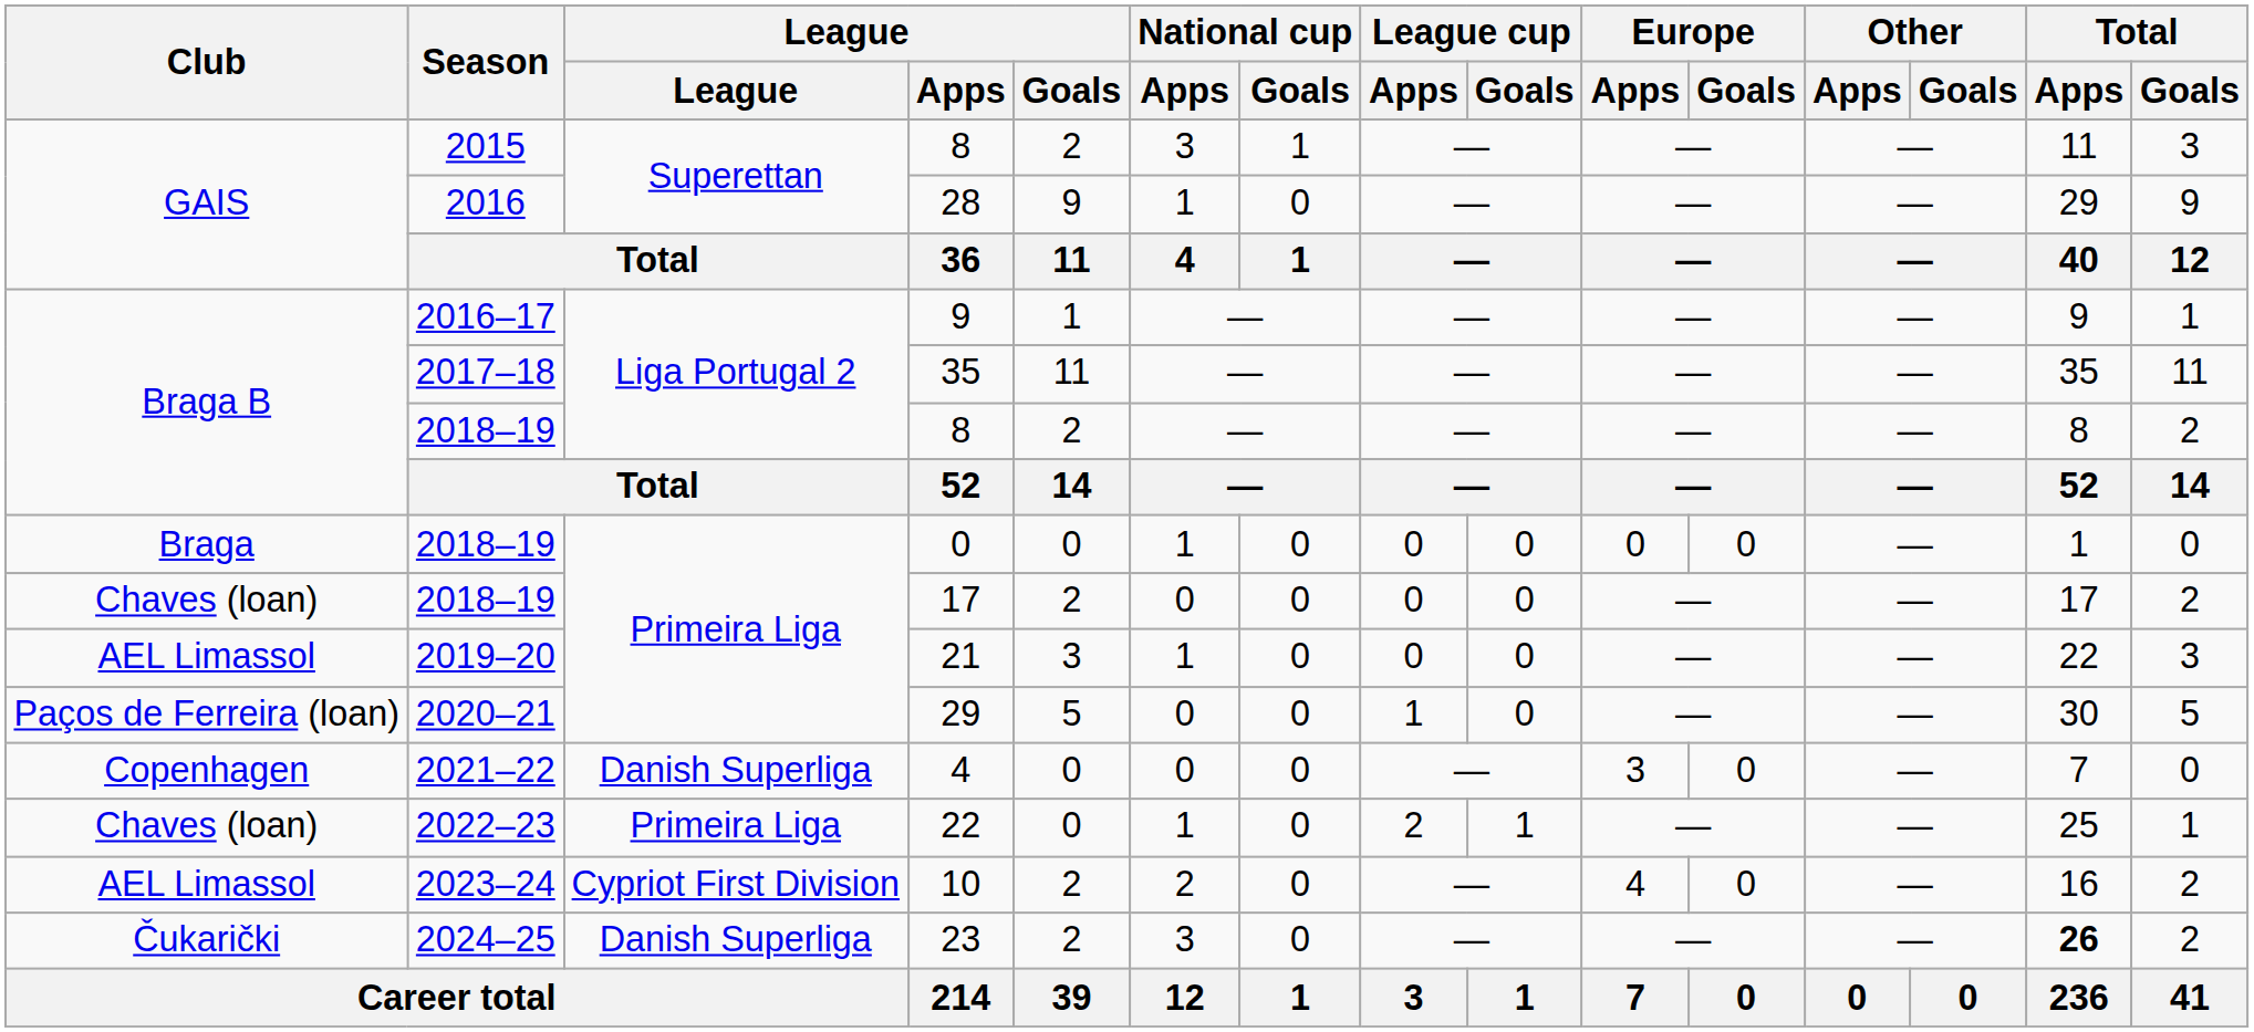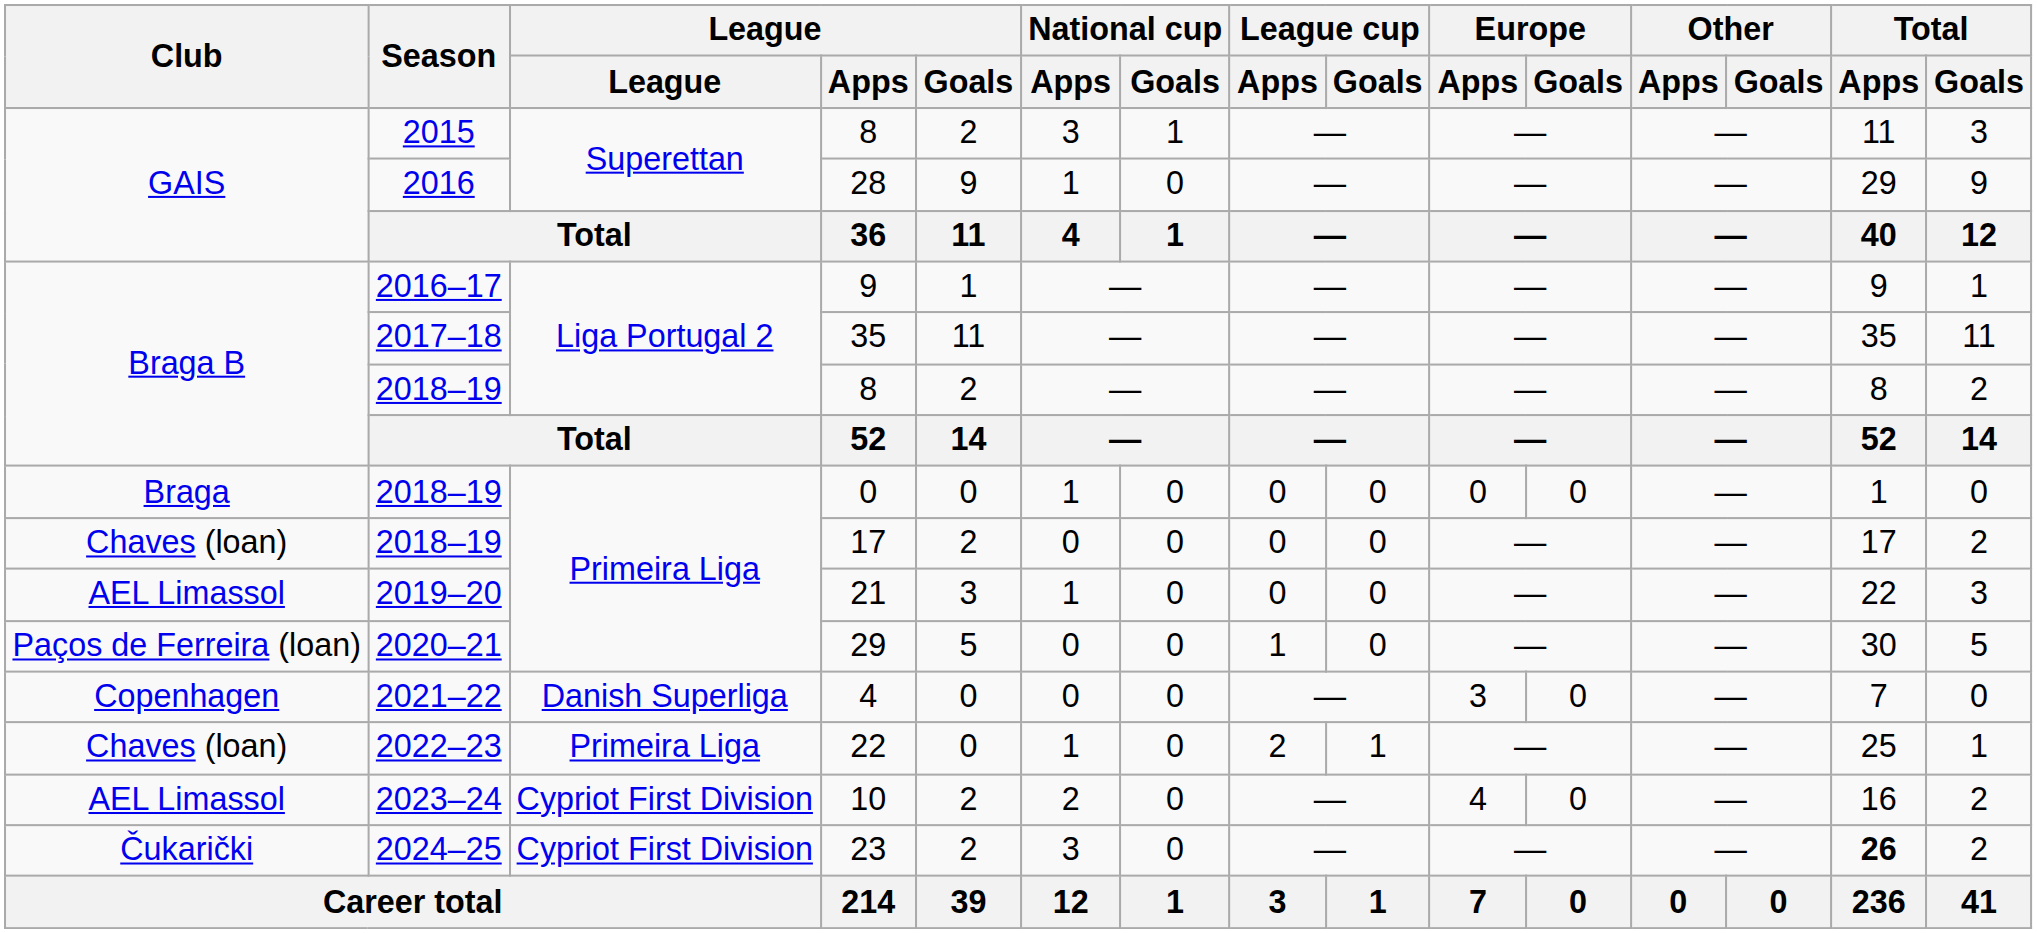 <table class="wikitable" style="text-align:center">
 <tr>
 <th rowspan="2">Club</th>
 <th rowspan="2">Season</th>
 <th colspan="3">League</th>
 <th colspan="2">National cup</th>
 <th colspan="2">League cup</th>
 <th colspan="2">Europe</th>
 <th colspan="2">Other</th>
 <th colspan="2">Total</th>
 </tr>
 <tr>
 <th>League</th>
 <th>Apps</th>
 <th>Goals</th>
 <th>Apps</th>
 <th>Goals</th>
 <th>Apps</th>
 <th>Goals</th>
 <th>Apps</th>
 <th>Goals</th>
 <th>Apps</th>
 <th>Goals</th>
 <th>Apps</th>
 <th>Goals</th>
 </tr>
 <tr>
 <td rowspan="3"><a href='#'>GAIS</a></td>
 <td><a href='#'>2015</a></td>
 <td rowspan="2"><a href='#'>Superettan</a></td>
 <td>8</td>
 <td>2</td>
 <td>3</td>
 <td>1</td>
 <td colspan="2">—</td>
 <td colspan="2">—</td>
 <td colspan="2">—</td>
 <td>11</td>
 <td>3</td>
 </tr>
 <tr>
 <td><a href='#'>2016</a></td>
 <td>28</td>
 <td>9</td>
 <td>1</td>
 <td>0</td>
 <td colspan="2">—</td>
 <td colspan="2">—</td>
 <td colspan="2">—</td>
 <td>29</td>
 <td>9</td>
 </tr>
 <tr>
 <th colspan="2">Total</th>
 <th>36</th>
 <th>11</th>
 <th>4</th>
 <th>1</th>
 <th colspan="2">—</th>
 <th colspan="2">—</th>
 <th colspan="2">—</th>
 <th>40</th>
 <th>12</th>
 </tr>
 <tr>
 <td rowspan="4"><a href='#'>Braga B</a></td>
 <td><a href='#'>2016–17</a></td>
 <td rowspan="3"><a href='#'>Liga Portugal 2</a></td>
 <td>9</td>
 <td>1</td>
 <td colspan="2">—</td>
 <td colspan="2">—</td>
 <td colspan="2">—</td>
 <td colspan="2">—</td>
 <td>9</td>
 <td>1</td>
 </tr>
 <tr>
 <td><a href='#'>2017–18</a></td>
 <td>35</td>
 <td>11</td>
 <td colspan="2">—</td>
 <td colspan="2">—</td>
 <td colspan="2">—</td>
 <td colspan="2">—</td>
 <td>35</td>
 <td>11</td>
 </tr>
 <tr>
 <td><a href='#'>2018–19</a></td>
 <td>8</td>
 <td>2</td>
 <td colspan="2">—</td>
 <td colspan="2">—</td>
 <td colspan="2">—</td>
 <td colspan="2">—</td>
 <td>8</td>
 <td>2</td>
 </tr>
 <tr>
 <th colspan="2">Total</th>
 <th>52</th>
 <th>14</th>
 <th colspan="2">—</th>
 <th colspan="2">—</th>
 <th colspan="2">—</th>
 <th colspan="2">—</th>
 <th>52</th>
 <th>14</th>
 </tr>
 <tr>
 <td><a href='#'>Braga</a></td>
 <td><a href='#'>2018–19</a></td>
 <td rowspan="4"><a href='#'>Primeira Liga</a></td>
 <td>0</td>
 <td>0</td>
 <td>1</td>
 <td>0</td>
 <td>0</td>
 <td>0</td>
 <td>0</td>
 <td>0</td>
 <td colspan="2">—</td>
 <td>1</td>
 <td>0</td>
 </tr>
 <tr>
 <td><a href='#'>Chaves</a> (loan)</td>
 <td><a href='#'>2018–19</a></td>
 <td>17</td>
 <td>2</td>
 <td>0</td>
 <td>0</td>
 <td>0</td>
 <td>0</td>
 <td colspan="2">—</td>
 <td colspan="2">—</td>
 <td>17</td>
 <td>2</td>
 </tr>
 <tr>
 <td><a href='#'>AEL Limassol</a></td>
 <td><a href='#'>2019–20</a></td>
 <td>21</td>
 <td>3</td>
 <td>1</td>
 <td>0</td>
 <td>0</td>
 <td>0</td>
 <td colspan="2">—</td>
 <td colspan="2">—</td>
 <td>22</td>
 <td>3</td>
 </tr>
 <tr>
 <td><a href='#'>Paços de Ferreira</a> (loan)</td>
 <td><a href='#'>2020–21</a></td>
 <td>29</td>
 <td>5</td>
 <td>0</td>
 <td>0</td>
 <td>1</td>
 <td>0</td>
 <td colspan="2">—</td>
 <td colspan="2">—</td>
 <td>30</td>
 <td>5</td>
 </tr>
 <tr>
 <td><a href='#'>Copenhagen</a></td>
 <td><a href='#'>2021–22</a></td>
 <td><a href='#'>Danish Superliga</a></td>
 <td>4</td>
 <td>0</td>
 <td>0</td>
 <td>0</td>
 <td colspan="2">—</td>
 <td>3</td>
 <td>0</td>
 <td colspan="2">—</td>
 <td>7</td>
 <td>0</td>
 </tr>
 <tr>
 <td><a href='#'>Chaves</a> (loan)</td>
 <td><a href='#'>2022–23</a></td>
 <td><a href='#'>Primeira Liga</a></td>
 <td>22</td>
 <td>0</td>
 <td>1</td>
 <td>0</td>
 <td>2</td>
 <td>1</td>
 <td colspan="2">—</td>
 <td colspan="2">—</td>
 <td>25</td>
 <td>1</td>
 </tr>
 <tr>
 <td><a href='#'>AEL Limassol</a></td>
 <td><a href='#'>2023–24</a></td>
 <td><a href='#'>Cypriot First Division</a></td>
 <td>10</td>
 <td>2</td>
 <td>2</td>
 <td>0</td>
 <td colspan="2">—</td>
 <td>4</td>
 <td>0</td>
 <td colspan="2">—</td>
 <td>16</td>
 <td>2</td>
 </tr>
 <tr>
 <td><a href='#'>Čukarički</a></td>
 <td><a href='#'>2024–25</a></td>
-<td><a href='#'>Danish Superliga</a></td>
+<td><a href='#'>Cypriot First Division</a></td>
 <td>23</td>
 <td>2</td>
 <td>3</td>
 <td>0</td>
 <td colspan="2">—</td>
 <td colspan="2">—</td>
 <td colspan="2">—</td>
 <td><strong>26</strong></td>
 <td>2</td>
 </tr>
 <tr>
 <th colspan="3">Career total</th>
 <th>214</th>
 <th>39</th>
 <th>12</th>
 <th>1</th>
 <th>3</th>
 <th>1</th>
 <th>7</th>
 <th>0</th>
 <th>0</th>
 <th>0</th>
 <th>236</th>
 <th>41</th>
 </tr>
 </table>
